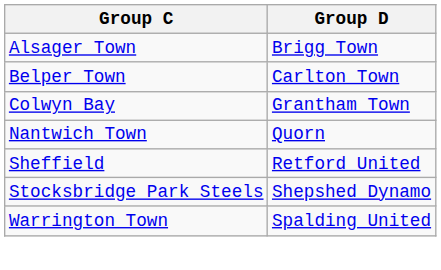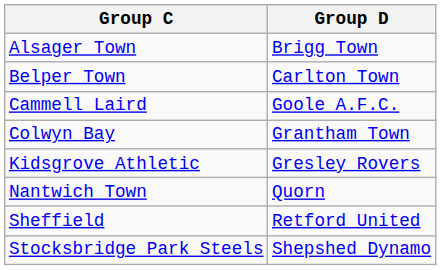 <table class="wikitable">
 <tr>
 <th>Group C</th>
 <th>Group D</th>
 </tr>
 <tr>
 <td><a href='#'>Alsager Town</a></td>
 <td><a href='#'>Brigg Town</a></td>
 </tr>
 <tr>
 <td><a href='#'>Belper Town</a></td>
 <td><a href='#'>Carlton Town</a></td>
 </tr>
 <tr>
+<td><a href='#'>Cammell Laird</a></td>
+<td><a href='#'>Goole A.F.C.</a></td>
+</tr>
+<tr>
 <td><a href='#'>Colwyn Bay</a></td>
 <td><a href='#'>Grantham Town</a></td>
+</tr>
+<tr>
+<td><a href='#'>Kidsgrove Athletic</a></td>
+<td><a href='#'>Gresley Rovers</a></td>
 </tr>
 <tr>
 <td><a href='#'>Nantwich Town</a></td>
 <td><a href='#'>Quorn</a></td>
 </tr>
 <tr>
 <td><a href='#'>Sheffield</a></td>
 <td><a href='#'>Retford United</a></td>
 </tr>
 <tr>
 <td><a href='#'>Stocksbridge Park Steels</a></td>
 <td><a href='#'>Shepshed Dynamo</a></td>
 </tr>
-<tr>
-<td><a href='#'>Warrington Town</a></td>
-<td><a href='#'>Spalding United</a></td>
-</tr>
 </table>
